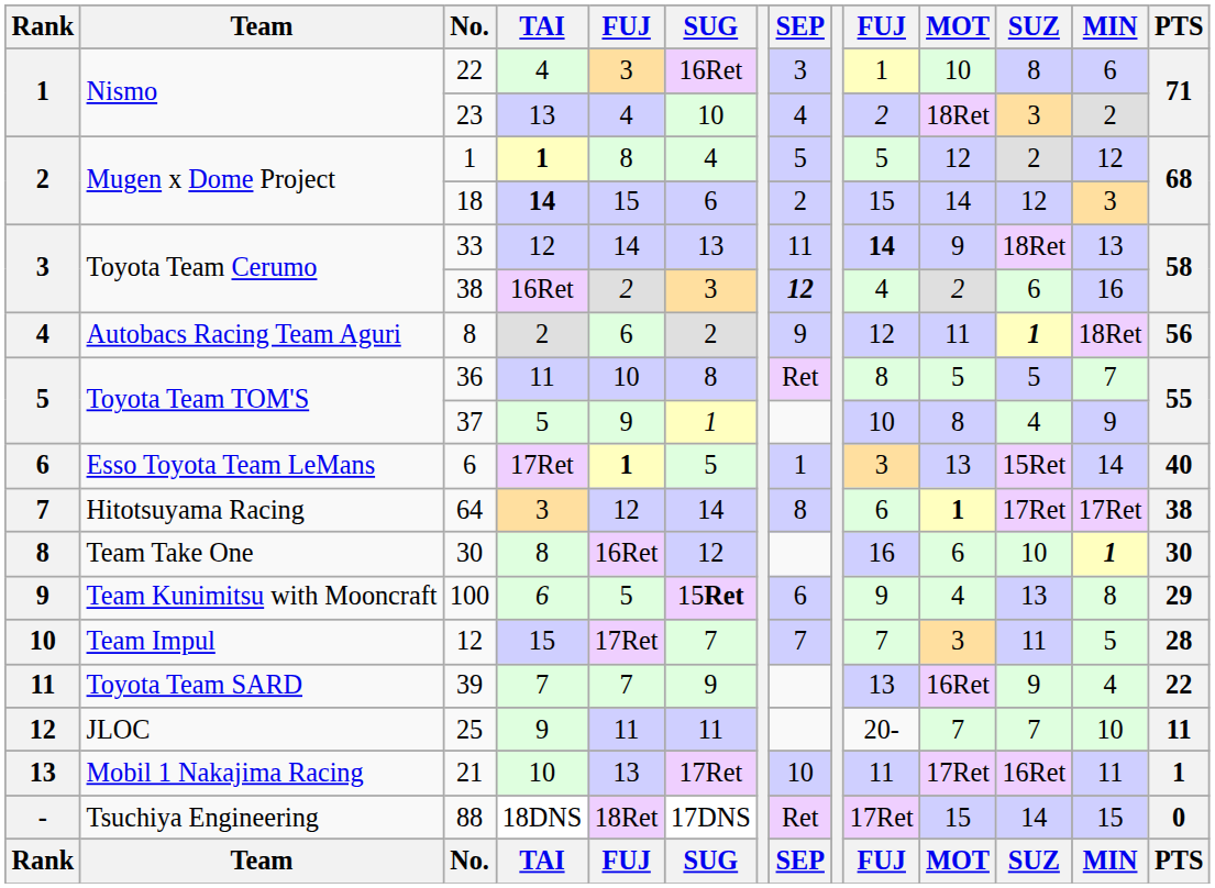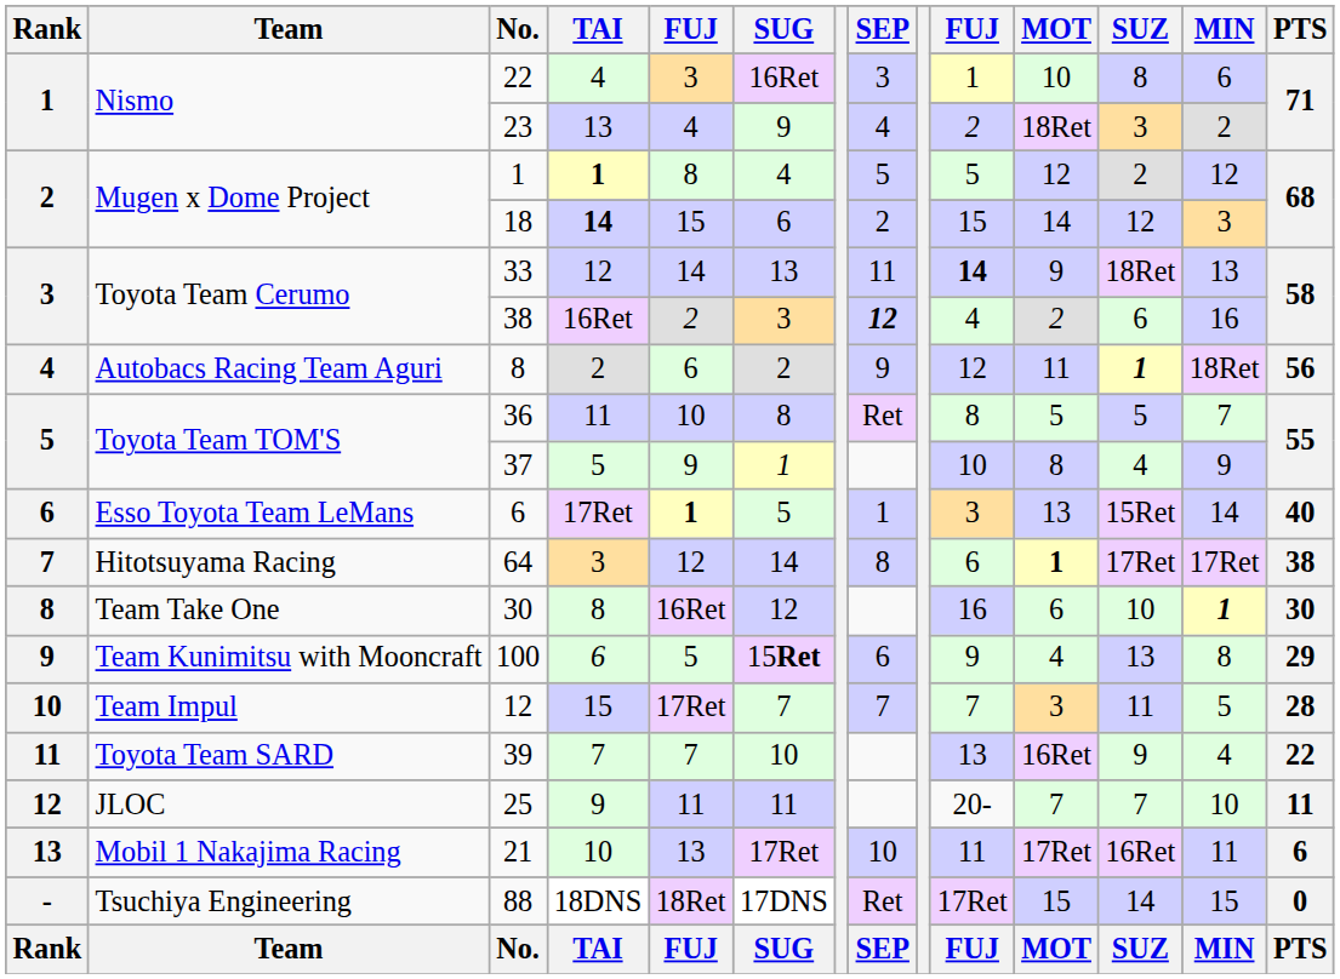 <table class="wikitable" style="font-size:85%; text-align:center">
 <tr>
 <th>Rank</th>
 <th>Team</th>
 <th>No.</th>
 <th><a href='#'>TAI</a><br></th>
 <th><a href='#'>FUJ</a><br></th>
 <th><a href='#'>SUG</a><br></th>
 <th rowspan="20"></th>
 <th><a href='#'>SEP</a><br></th>
 <th rowspan="20"></th>
 <th><a href='#'>FUJ</a><br></th>
 <th><a href='#'>MOT</a><br></th>
 <th><a href='#'>SUZ</a><br></th>
 <th><a href='#'>MIN</a><br></th>
 <th>PTS</th>
 </tr>
 <tr>
 <th rowspan="2">1</th>
 <td rowspan="2" align="left"><a href='#'>Nismo</a></td>
 <td>22</td>
 <td bgcolor="#DFFFDF">4</td>
 <td bgcolor="#FFDF9F">3</td>
 <td bgcolor="#EFCFFF"><span>16</span>Ret</td>
 <td bgcolor="#CFCFFF">3</td>
 <td bgcolor="#FFFFBF">1</td>
 <td bgcolor="#DFFFDF">10</td>
 <td bgcolor="#CFCFFF">8</td>
 <td bgcolor="#CFCFFF">6</td>
 <th rowspan="2">71</th>
 </tr>
 <tr>
 <td>23</td>
 <td bgcolor="#CFCFFF">13</td>
 <td bgcolor="#CFCFFF">4</td>
-<td bgcolor="#DFFFDF">10</td>
+<td bgcolor="#DFFFDF">9</td>
 <td bgcolor="#CFCFFF">4</td>
 <td bgcolor="#CFCFFF"><em>2</em></td>
 <td bgcolor="#EFCFFF"><span>18</span>Ret</td>
 <td bgcolor="#FFDF9F">3</td>
 <td bgcolor="#DFDFDF">2</td>
 </tr>
 <tr>
 <th rowspan="2">2</th>
 <td rowspan="2" align="left"><a href='#'>Mugen</a> x <a href='#'>Dome</a> Project</td>
 <td>1</td>
 <td bgcolor="#FFFFBF"><strong>1</strong></td>
 <td bgcolor="#DFFFDF">8</td>
 <td bgcolor="#DFFFDF">4</td>
 <td bgcolor="#CFCFFF">5</td>
 <td bgcolor="#DFFFDF">5</td>
 <td bgcolor="#CFCFFF">12</td>
 <td bgcolor="#DFDFDF">2</td>
 <td bgcolor="#CFCFFF">12</td>
 <th rowspan="2">68</th>
 </tr>
 <tr>
 <td>18</td>
 <td bgcolor="#CFCFFF"><strong>14</strong></td>
 <td bgcolor="#CFCFFF">15</td>
 <td bgcolor="#CFCFFF">6</td>
 <td bgcolor="#CFCFFF">2</td>
 <td bgcolor="#CFCFFF">15</td>
 <td bgcolor="#CFCFFF">14</td>
 <td bgcolor="#CFCFFF">12</td>
 <td bgcolor="#FFDF9F">3</td>
 </tr>
 <tr>
 <th rowspan="2">3</th>
 <td rowspan="2" align="left">Toyota Team <a href='#'>Cerumo</a></td>
 <td>33</td>
 <td bgcolor="#CFCFFF">12</td>
 <td bgcolor="#CFCFFF">14</td>
 <td bgcolor="#CFCFFF">13</td>
 <td bgcolor="#CFCFFF">11</td>
 <td bgcolor="#CFCFFF"><strong>14</strong></td>
 <td bgcolor="#CFCFFF">9</td>
 <td bgcolor="#EFCFFF"><span>18</span>Ret</td>
 <td bgcolor="#CFCFFF">13</td>
 <th rowspan="2">58</th>
 </tr>
 <tr>
 <td>38</td>
 <td bgcolor="#EFCFFF"><span>16</span>Ret</td>
 <td bgcolor="#DFDFDF"><em>2</em></td>
 <td bgcolor="#FFDF9F">3</td>
 <td bgcolor="#CFCFFF"><strong><em>12</em></strong></td>
 <td bgcolor="#DFFFDF">4</td>
 <td bgcolor="#DFDFDF"><em>2</em></td>
 <td bgcolor="#DFFFDF">6</td>
 <td bgcolor="#CFCFFF">16</td>
 </tr>
 <tr>
 <th>4</th>
 <td align="left"><a href='#'>Autobacs Racing Team Aguri</a></td>
 <td>8</td>
 <td bgcolor="#DFDFDF">2</td>
 <td bgcolor="#DFFFDF">6</td>
 <td bgcolor="#DFDFDF">2</td>
 <td bgcolor="#CFCFFF">9</td>
 <td bgcolor="#CFCFFF">12</td>
 <td bgcolor="#CFCFFF">11</td>
 <td bgcolor="#FFFFBF"><strong><em>1</em></strong></td>
 <td bgcolor="#EFCFFF"><span>18</span>Ret</td>
 <th>56</th>
 </tr>
 <tr>
 <th rowspan="2">5</th>
 <td rowspan="2" align="left"><a href='#'>Toyota Team TOM'S</a></td>
 <td>36</td>
 <td bgcolor="#CFCFFF">11</td>
 <td bgcolor="#CFCFFF">10</td>
 <td bgcolor="#CFCFFF">8</td>
 <td bgcolor="#EFCFFF">Ret</td>
 <td bgcolor="#DFFFDF">8</td>
 <td bgcolor="#DFFFDF">5</td>
 <td bgcolor="#CFCFFF">5</td>
 <td bgcolor="#DFFFDF">7</td>
 <th rowspan="2">55</th>
 </tr>
 <tr>
 <td>37</td>
 <td bgcolor="#DFFFDF">5</td>
 <td bgcolor="#DFFFDF">9</td>
 <td bgcolor="#FFFFBF"><em>1</em></td>
 <td></td>
 <td bgcolor="#CFCFFF">10</td>
 <td bgcolor="#CFCFFF">8</td>
 <td bgcolor="#DFFFDF">4</td>
 <td bgcolor="#CFCFFF">9</td>
 </tr>
 <tr>
 <th>6</th>
 <td align="left"><a href='#'>Esso Toyota Team LeMans</a></td>
 <td>6</td>
 <td bgcolor="#EFCFFF"><span>17</span>Ret</td>
 <td bgcolor="#FFFFBF"><strong>1</strong></td>
 <td bgcolor="#DFFFDF">5</td>
 <td bgcolor="#CFCFFF">1</td>
 <td bgcolor="#FFDF9F">3</td>
 <td bgcolor="#CFCFFF">13</td>
 <td bgcolor="#EFCFFF"><span>15</span>Ret</td>
 <td bgcolor="#CFCFFF">14</td>
 <th>40</th>
 </tr>
 <tr>
 <th>7</th>
 <td align="left">Hitotsuyama Racing</td>
 <td>64</td>
 <td bgcolor="#FFDF9F">3</td>
 <td bgcolor="#CFCFFF">12</td>
 <td bgcolor="#CFCFFF">14</td>
 <td bgcolor="#CFCFFF">8</td>
 <td bgcolor="#DFFFDF">6</td>
 <td bgcolor="#FFFFBF"><strong>1</strong></td>
 <td bgcolor="#EFCFFF"><span>17</span>Ret</td>
 <td bgcolor="#EFCFFF"><span>17</span>Ret</td>
 <th>38</th>
 </tr>
 <tr>
 <th>8</th>
 <td align="left">Team Take One</td>
 <td>30</td>
 <td bgcolor="#DFFFDF">8</td>
 <td bgcolor="#EFCFFF"><span>16</span>Ret</td>
 <td bgcolor="#CFCFFF">12</td>
 <td></td>
 <td bgcolor="#CFCFFF">16</td>
 <td bgcolor="#DFFFDF">6</td>
 <td bgcolor="#DFFFDF">10</td>
 <td bgcolor="#FFFFBF"><strong><em>1</em></strong></td>
 <th>30</th>
 </tr>
 <tr>
 <th>9</th>
 <td align="left"><a href='#'>Team Kunimitsu</a> with Mooncraft</td>
 <td>100</td>
 <td bgcolor="#DFFFDF"><em>6</em></td>
 <td bgcolor="#DFFFDF">5</td>
 <td bgcolor="#EFCFFF"><span>15</span><strong>Ret</strong></td>
 <td bgcolor="#CFCFFF">6</td>
 <td bgcolor="#DFFFDF">9</td>
 <td bgcolor="#DFFFDF">4</td>
 <td bgcolor="#CFCFFF">13</td>
 <td bgcolor="#DFFFDF">8</td>
 <th>29</th>
 </tr>
 <tr>
 <th>10</th>
 <td align="left"><a href='#'>Team Impul</a></td>
 <td>12</td>
 <td bgcolor="#CFCFFF">15</td>
 <td bgcolor="#EFCFFF"><span>17</span>Ret</td>
 <td bgcolor="#DFFFDF">7</td>
 <td bgcolor="#CFCFFF">7</td>
 <td bgcolor="#DFFFDF">7</td>
 <td bgcolor="#FFDF9F">3</td>
 <td bgcolor="#CFCFFF">11</td>
 <td bgcolor="#DFFFDF">5</td>
 <th>28</th>
 </tr>
 <tr>
 <th>11</th>
 <td align="left"><a href='#'>Toyota Team SARD</a></td>
 <td>39</td>
 <td bgcolor="#DFFFDF">7</td>
 <td bgcolor="#DFFFDF">7</td>
-<td bgcolor="#DFFFDF">9</td>
+<td bgcolor="#DFFFDF">10</td>
 <td></td>
 <td bgcolor="#CFCFFF">13</td>
 <td bgcolor="#EFCFFF"><span>16</span>Ret</td>
 <td bgcolor="#DFFFDF">9</td>
 <td bgcolor="#DFFFDF">4</td>
 <th>22</th>
 </tr>
 <tr>
 <th>12</th>
 <td align="left">JLOC</td>
 <td>25</td>
 <td bgcolor="#DFFFDF">9</td>
 <td bgcolor="#CFCFFF">11</td>
 <td bgcolor="#CFCFFF">11</td>
 <td></td>
 <td><span>20</span>-</td>
 <td bgcolor="#DFFFDF">7</td>
 <td bgcolor="#DFFFDF">7</td>
 <td bgcolor="#DFFFDF">10</td>
 <th>11</th>
 </tr>
 <tr>
 <th>13</th>
 <td align="left"><a href='#'>Mobil 1 Nakajima Racing</a></td>
 <td>21</td>
 <td bgcolor="#DFFFDF">10</td>
 <td bgcolor="#CFCFFF">13</td>
 <td bgcolor="#EFCFFF"><span>17</span>Ret</td>
 <td bgcolor="#CFCFFF">10</td>
 <td bgcolor="#CFCFFF">11</td>
 <td bgcolor="#EFCFFF"><span>17</span>Ret</td>
 <td bgcolor="#EFCFFF"><span>16</span>Ret</td>
 <td bgcolor="#CFCFFF">11</td>
-<th>1</th>
+<th>6</th>
 </tr>
 <tr>
 <th>-</th>
 <td align="left">Tsuchiya Engineering</td>
 <td>88</td>
 <td bgcolor="#FFFFFF"><span>18</span>DNS</td>
 <td bgcolor="#EFCFFF"><span>18</span>Ret</td>
 <td bgcolor="#FFFFFF"><span>17</span>DNS</td>
 <td bgcolor="#EFCFFF">Ret</td>
 <td bgcolor="#EFCFFF"><span>17</span>Ret</td>
 <td bgcolor="#CFCFFF">15</td>
 <td bgcolor="#CFCFFF">14</td>
 <td bgcolor="#CFCFFF">15</td>
 <th>0</th>
 </tr>
 <tr>
 <th>Rank</th>
 <th>Team</th>
 <th>No.</th>
 <th><a href='#'>TAI</a><br></th>
 <th><a href='#'>FUJ</a><br></th>
 <th><a href='#'>SUG</a><br></th>
 <th><a href='#'>SEP</a><br></th>
 <th><a href='#'>FUJ</a><br></th>
 <th><a href='#'>MOT</a><br></th>
 <th><a href='#'>SUZ</a><br></th>
 <th><a href='#'>MIN</a><br></th>
 <th>PTS</th>
 </tr>
 </table>
